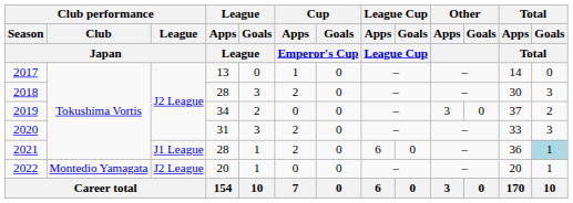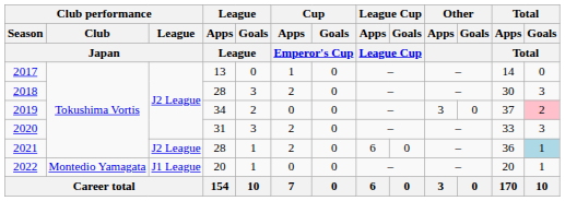 <table class="wikitable" style="text-align:center">
 <tr>
 <th colspan=3>Club performance</th>
 <th colspan=2>League</th>
 <th colspan=2>Cup</th>
 <th colspan=2>League Cup</th>
 <th colspan="2">Other</th>
 <th colspan=2>Total</th>
 </tr>
 <tr>
 <th>Season</th>
 <th>Club</th>
 <th>League</th>
 <th>Apps</th>
 <th>Goals</th>
 <th>Apps</th>
 <th>Goals</th>
 <th>Apps</th>
 <th>Goals</th>
 <th>Apps</th>
 <th>Goals</th>
 <th>Apps</th>
 <th>Goals</th>
 </tr>
 <tr>
 <th colspan=3>Japan</th>
 <th colspan=2>League</th>
 <th colspan=2><a href='#'>Emperor's Cup</a></th>
 <th colspan=2><a href='#'>League Cup</a></th>
 <th colspan="2"></th>
 <th colspan=2>Total</th>
 </tr>
 <tr>
 <td><a href='#'>2017</a></td>
 <td rowspan="5"><a href='#'>Tokushima Vortis</a></td>
 <td rowspan="4"><a href='#'>J2 League</a></td>
 <td>13</td>
 <td>0</td>
 <td>1</td>
 <td>0</td>
 <td colspan="2">–</td>
 <td colspan="2">–</td>
 <td>14</td>
 <td>0</td>
 </tr>
 <tr>
 <td><a href='#'>2018</a></td>
 <td>28</td>
 <td>3</td>
 <td>2</td>
 <td>0</td>
 <td colspan="2">–</td>
 <td colspan="2">–</td>
 <td>30</td>
 <td>3</td>
 </tr>
 <tr>
 <td><a href='#'>2019</a></td>
 <td>34</td>
 <td>2</td>
 <td>0</td>
 <td>0</td>
 <td colspan="2">–</td>
 <td>3</td>
 <td>0</td>
 <td>37</td>
-<td>2</td>
+<td style="background: pink;">2</td>
 </tr>
 <tr>
 <td><a href='#'>2020</a></td>
 <td>31</td>
 <td>3</td>
 <td>2</td>
 <td>0</td>
 <td colspan="2">–</td>
 <td colspan="2">–</td>
 <td>33</td>
 <td>3</td>
 </tr>
 <tr>
 <td><a href='#'>2021</a></td>
-<td><a href='#'>J1 League</a></td>
+<td><a href='#'>J2 League</a></td>
 <td>28</td>
 <td>1</td>
 <td>2</td>
 <td>0</td>
 <td>6</td>
 <td>0</td>
 <td colspan="2">–</td>
 <td>36</td>
 <td style="background: lightblue;">1</td>
 </tr>
 <tr>
 <td><a href='#'>2022</a></td>
 <td><a href='#'>Montedio Yamagata</a></td>
-<td><a href='#'>J2 League</a></td>
+<td><a href='#'>J1 League</a></td>
 <td>20</td>
 <td>1</td>
 <td>0</td>
 <td>0</td>
 <td colspan="2">–</td>
 <td colspan="2">–</td>
 <td>20</td>
 <td>1</td>
 </tr>
 <tr>
 <th colspan="3">Career total</th>
 <th>154</th>
 <th>10</th>
 <th>7</th>
 <th>0</th>
 <th>6</th>
 <th>0</th>
 <th>3</th>
 <th>0</th>
 <th>170</th>
 <th>10</th>
 </tr>
 </table>
